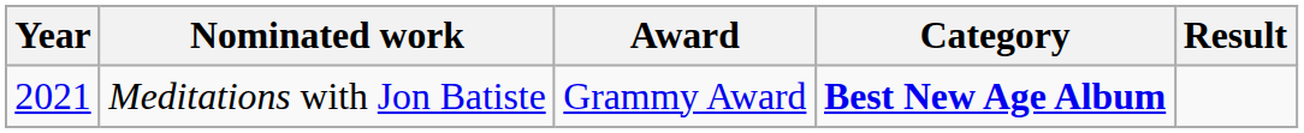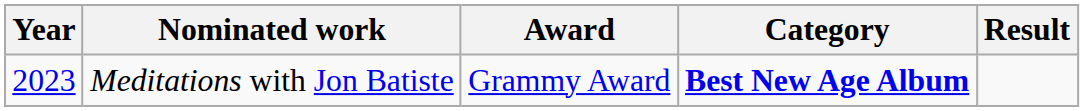 <table class="wikitable">
 <tr>
 <th>Year</th>
 <th>Nominated work</th>
 <th>Award</th>
 <th>Category</th>
 <th>Result</th>
 </tr>
 <tr>
-<td><a href='#'>2021</a></td>
+<td><a href='#'>2023</a></td>
 <td><em>Meditations</em> with <a href='#'>Jon Batiste</a></td>
 <td><a href='#'>Grammy Award</a></td>
 <td><strong><a href='#'>Best New Age Album</a></strong></td>
 <td></td>
 </tr>
 </table>
